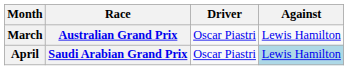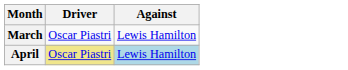 <table class="wikitable sortable plainrowheaders" style="text-align:left; font-size:90%;">
 <tr>
 <th>Month</th>
-<th>Race</th>
 <th>Driver</th>
 <th>Against</th>
 </tr>
 <tr>
 <th scope="row">March</th>
-<th scope="row"> <a href='#'>Australian Grand Prix</a></th>
 <td> <a href='#'>Oscar Piastri</a></td>
 <td> <a href='#'>Lewis Hamilton</a></td>
 </tr>
 <tr>
 <th scope="row">April</th>
-<th scope="row"> <a href='#'>Saudi Arabian Grand Prix</a></th>
-<td> <a href='#'>Oscar Piastri</a></td>
+<td style="background: khaki;"> <a href='#'>Oscar Piastri</a></td>
 <td style="background: lightblue;"> <a href='#'>Lewis Hamilton</a></td>
 </tr>
 </table>
